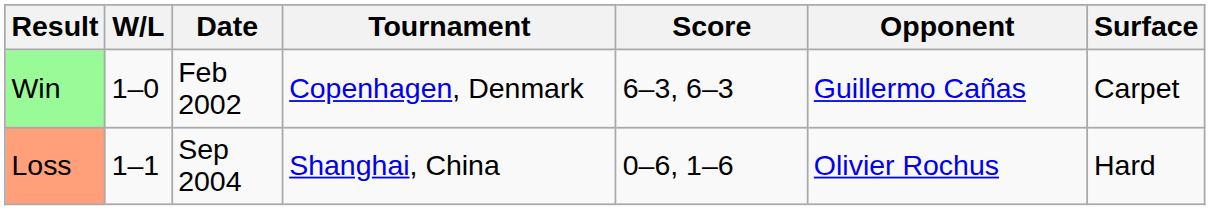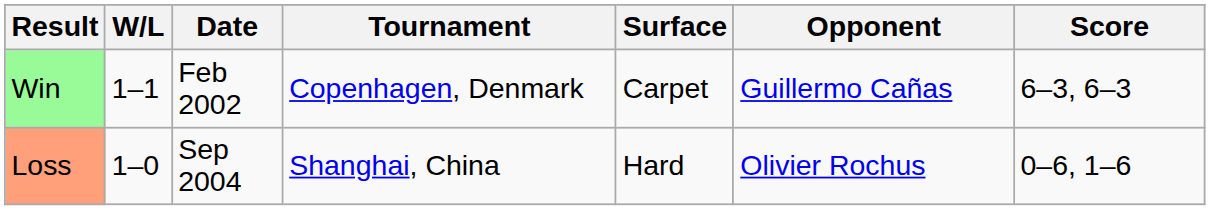 <table class="sortable wikitable">
 <tr>
 <th style="width:40px">Result</th>
 <th style="width:30px" class="unsortable">W/L</th>
 <th style="width:55px">Date</th>
 <th style="width:180px">Tournament</th>
+<th style="width:55px">Surface</th>
+<th style="width:150px">Opponent</th>
 <th style="width:100px" class="unsortable">Score</th>
-<th style="width:150px">Opponent</th>
-<th style="width:55px">Surface</th>
 </tr>
 <tr>
 <td style="background:#98fb98;">Win</td>
-<td>1–0</td>
+<td>1–1</td>
 <td>Feb 2002</td>
 <td><a href='#'>Copenhagen</a>, Denmark</td>
+<td>Carpet</td>
+<td> <a href='#'>Guillermo Cañas</a></td>
 <td>6–3, 6–3</td>
-<td> <a href='#'>Guillermo Cañas</a></td>
-<td>Carpet</td>
 </tr>
 <tr>
 <td style="background:#ffa07a;">Loss</td>
-<td>1–1</td>
+<td>1–0</td>
 <td>Sep 2004</td>
 <td><a href='#'>Shanghai</a>, China</td>
+<td>Hard</td>
+<td> <a href='#'>Olivier Rochus</a></td>
 <td>0–6, 1–6</td>
-<td> <a href='#'>Olivier Rochus</a></td>
-<td>Hard</td>
 </tr>
 </table>
